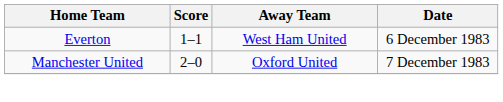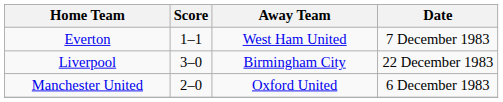 <table class="wikitable" style="text-align:center;">
 <tr>
 <th width=175>Home Team</th>
 <th width=20>Score</th>
 <th width=175>Away Team</th>
 <th width=125>Date</th>
 </tr>
 <tr>
 <td><a href='#'>Everton</a></td>
 <td>1–1</td>
 <td><a href='#'>West Ham United</a></td>
-<td>6 December 1983</td>
+<td>7 December 1983</td>
+</tr>
+<tr>
+<td><a href='#'>Liverpool</a></td>
+<td>3–0</td>
+<td><a href='#'>Birmingham City</a></td>
+<td>22 December 1983</td>
 </tr>
 <tr>
 <td><a href='#'>Manchester United</a></td>
 <td>2–0</td>
 <td><a href='#'>Oxford United</a></td>
-<td>7 December 1983</td>
+<td>6 December 1983</td>
 </tr>
 <tr>
 </tr>
 </table>
